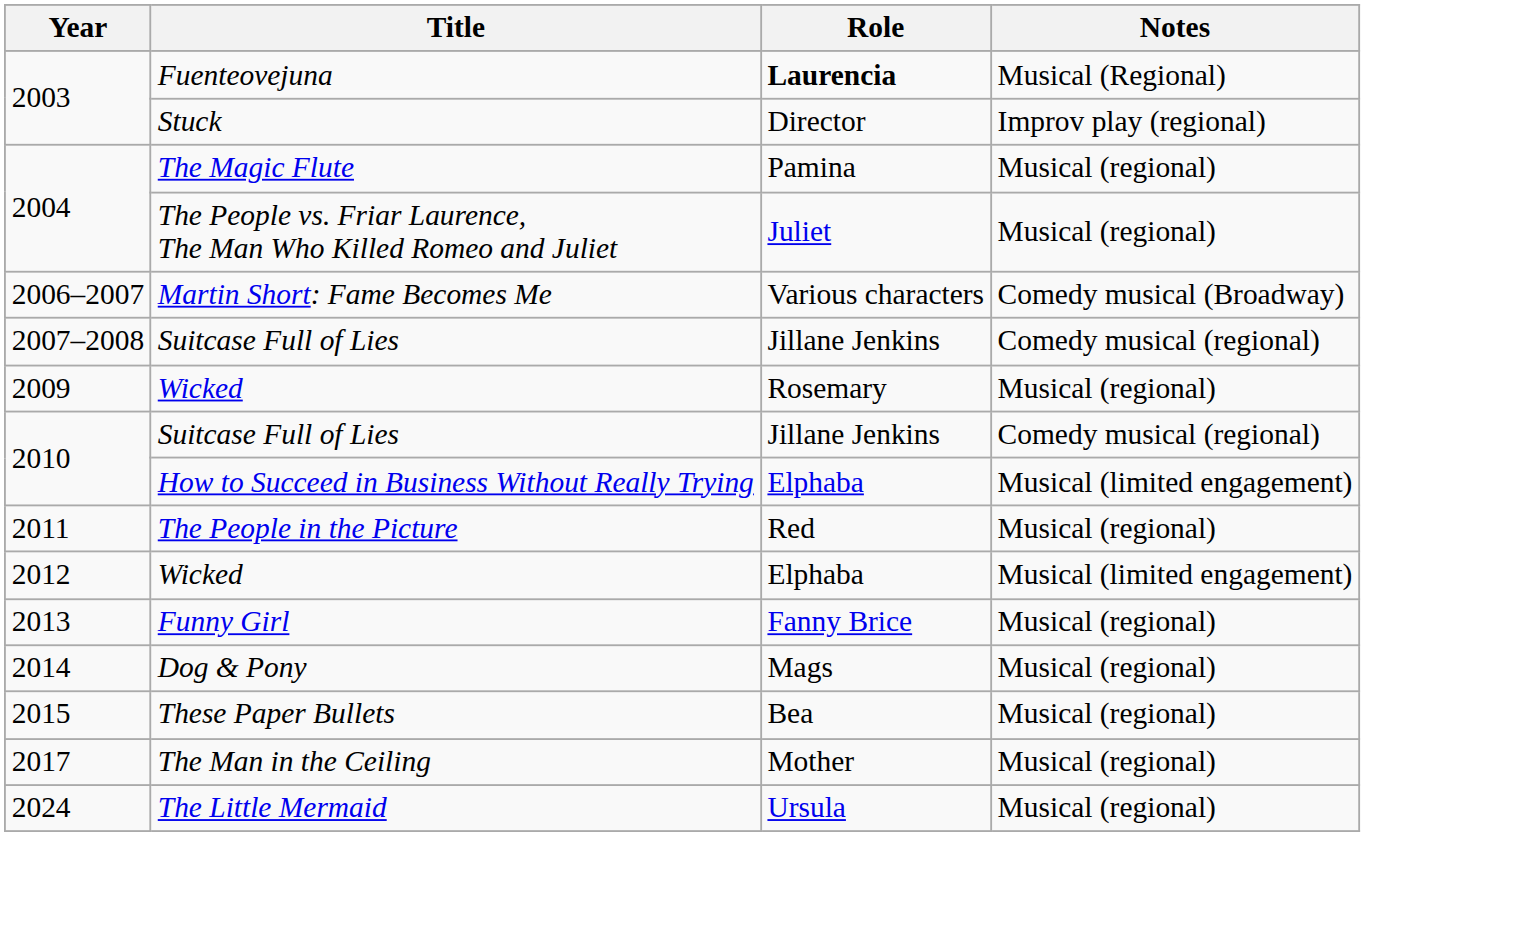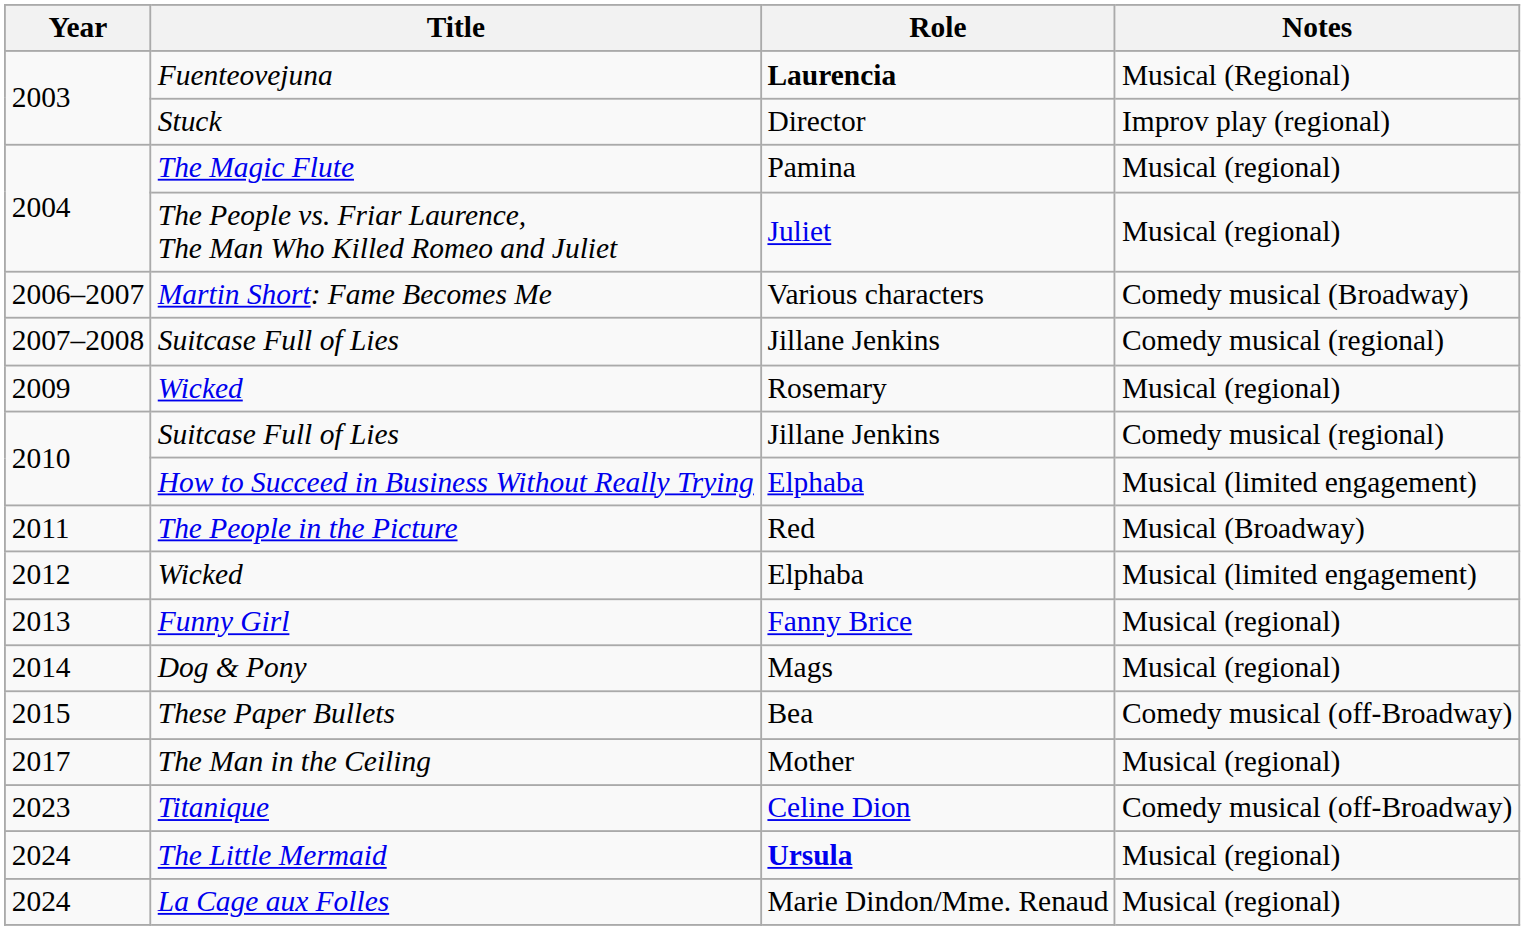 <table class="wikitable">
 <tr>
 <th>Year</th>
 <th>Title</th>
 <th>Role</th>
 <th>Notes</th>
 </tr>
 <tr>
 <td rowspan="2">2003</td>
 <td><em>Fuenteovejuna</em></td>
 <td><strong>Laurencia</strong></td>
 <td>Musical (Regional)</td>
 </tr>
 <tr>
 <td><em>Stuck</em></td>
 <td>Director</td>
 <td>Improv play (regional)</td>
 </tr>
 <tr>
 <td rowspan="2">2004</td>
 <td><em><a href='#'>The Magic Flute</a></em></td>
 <td>Pamina</td>
 <td>Musical (regional)</td>
 </tr>
 <tr>
 <td><em>The People vs. Friar Laurence,<br>The Man Who Killed Romeo and Juliet</em></td>
 <td><a href='#'>Juliet</a></td>
 <td>Musical (regional)</td>
 </tr>
 <tr>
 <td rowspan="1">2006–2007</td>
 <td><em><a href='#'>Martin Short</a>: Fame Becomes Me</em></td>
 <td>Various characters</td>
 <td>Comedy musical (Broadway)</td>
 </tr>
 <tr>
 <td rowspan="1">2007–2008</td>
 <td><em>Suitcase Full of Lies</em></td>
 <td>Jillane Jenkins</td>
 <td>Comedy musical (regional)</td>
 </tr>
 <tr>
 <td rowspan="1">2009</td>
 <td><em><a href='#'>Wicked</a></em></td>
 <td>Rosemary</td>
 <td>Musical (regional)</td>
 </tr>
 <tr>
 <td rowspan="2">2010</td>
 <td><em>Suitcase Full of Lies</em></td>
 <td>Jillane Jenkins</td>
 <td>Comedy musical (regional)</td>
 </tr>
 <tr>
 <td><em><a href='#'>How to Succeed in Business Without Really Trying</a></em></td>
 <td><a href='#'>Elphaba</a></td>
 <td>Musical (limited engagement)</td>
 </tr>
 <tr>
 <td rowspan="1">2011</td>
 <td><em><a href='#'>The People in the Picture</a></em></td>
 <td>Red</td>
-<td>Musical (regional)</td>
+<td>Musical (Broadway)</td>
 </tr>
 <tr>
 <td rowspan="1">2012</td>
 <td><em>Wicked</em></td>
 <td>Elphaba</td>
 <td>Musical (limited engagement)</td>
 </tr>
 <tr>
 <td rowspan="1">2013</td>
 <td><em><a href='#'>Funny Girl</a></em></td>
 <td><a href='#'>Fanny Brice</a></td>
 <td>Musical (regional)</td>
 </tr>
 <tr>
 <td rowspan="1">2014</td>
 <td><em>Dog & Pony</em></td>
 <td>Mags</td>
 <td>Musical (regional)</td>
 </tr>
 <tr>
 <td rowspan="1">2015</td>
 <td><em>These Paper Bullets</em></td>
 <td>Bea</td>
-<td>Musical (regional)</td>
+<td>Comedy musical (off-Broadway)</td>
 </tr>
 <tr>
 <td>2017</td>
 <td><em>The Man in the Ceiling</em></td>
 <td>Mother</td>
 <td>Musical (regional)</td>
 </tr>
 <tr>
+<td>2023</td>
+<td><em><a href='#'>Titanique</a></em></td>
+<td><a href='#'>Celine Dion</a></td>
+<td>Comedy musical (off-Broadway)</td>
+</tr>
+<tr>
 <td>2024</td>
 <td><em><a href='#'>The Little Mermaid</a></em></td>
-<td><a href='#'>Ursula</a></td>
+<td><strong><a href='#'>Ursula</a></strong></td>
+<td>Musical (regional)</td>
+</tr>
+<tr>
+<td>2024</td>
+<td><em><a href='#'>La Cage aux Folles</a></em></td>
+<td>Marie Dindon/Mme. Renaud</td>
 <td>Musical (regional)</td>
 </tr>
 </table>
